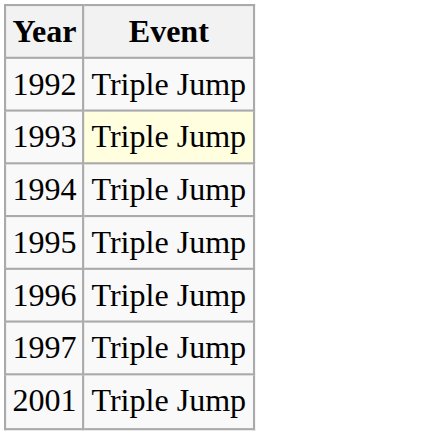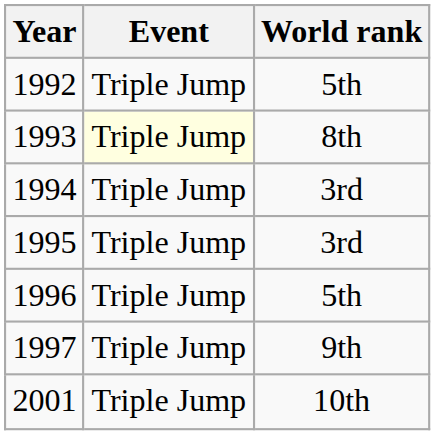 <table class="wikitable" style="font-size: 95%;">
 <tr>
 <th>Year</th>
 <th>Event</th>
+<th>World rank</th>
 </tr>
 <tr>
 <td>1992</td>
 <td>Triple Jump</td>
+<td align="center">5th</td>
 </tr>
 <tr>
 <td>1993</td>
 <td style="background: lightyellow;">Triple Jump</td>
+<td align="center">8th</td>
 </tr>
 <tr>
 <td>1994</td>
 <td>Triple Jump</td>
+<td align="center">3rd</td>
 </tr>
 <tr>
 <td>1995</td>
 <td>Triple Jump</td>
+<td align="center">3rd</td>
 </tr>
 <tr>
 <td>1996</td>
 <td>Triple Jump</td>
+<td align="center">5th</td>
 </tr>
 <tr>
 <td>1997</td>
 <td>Triple Jump</td>
+<td align="center">9th</td>
 </tr>
 <tr>
 <td>2001</td>
 <td>Triple Jump</td>
+<td align="center">10th</td>
 </tr>
 </table>
